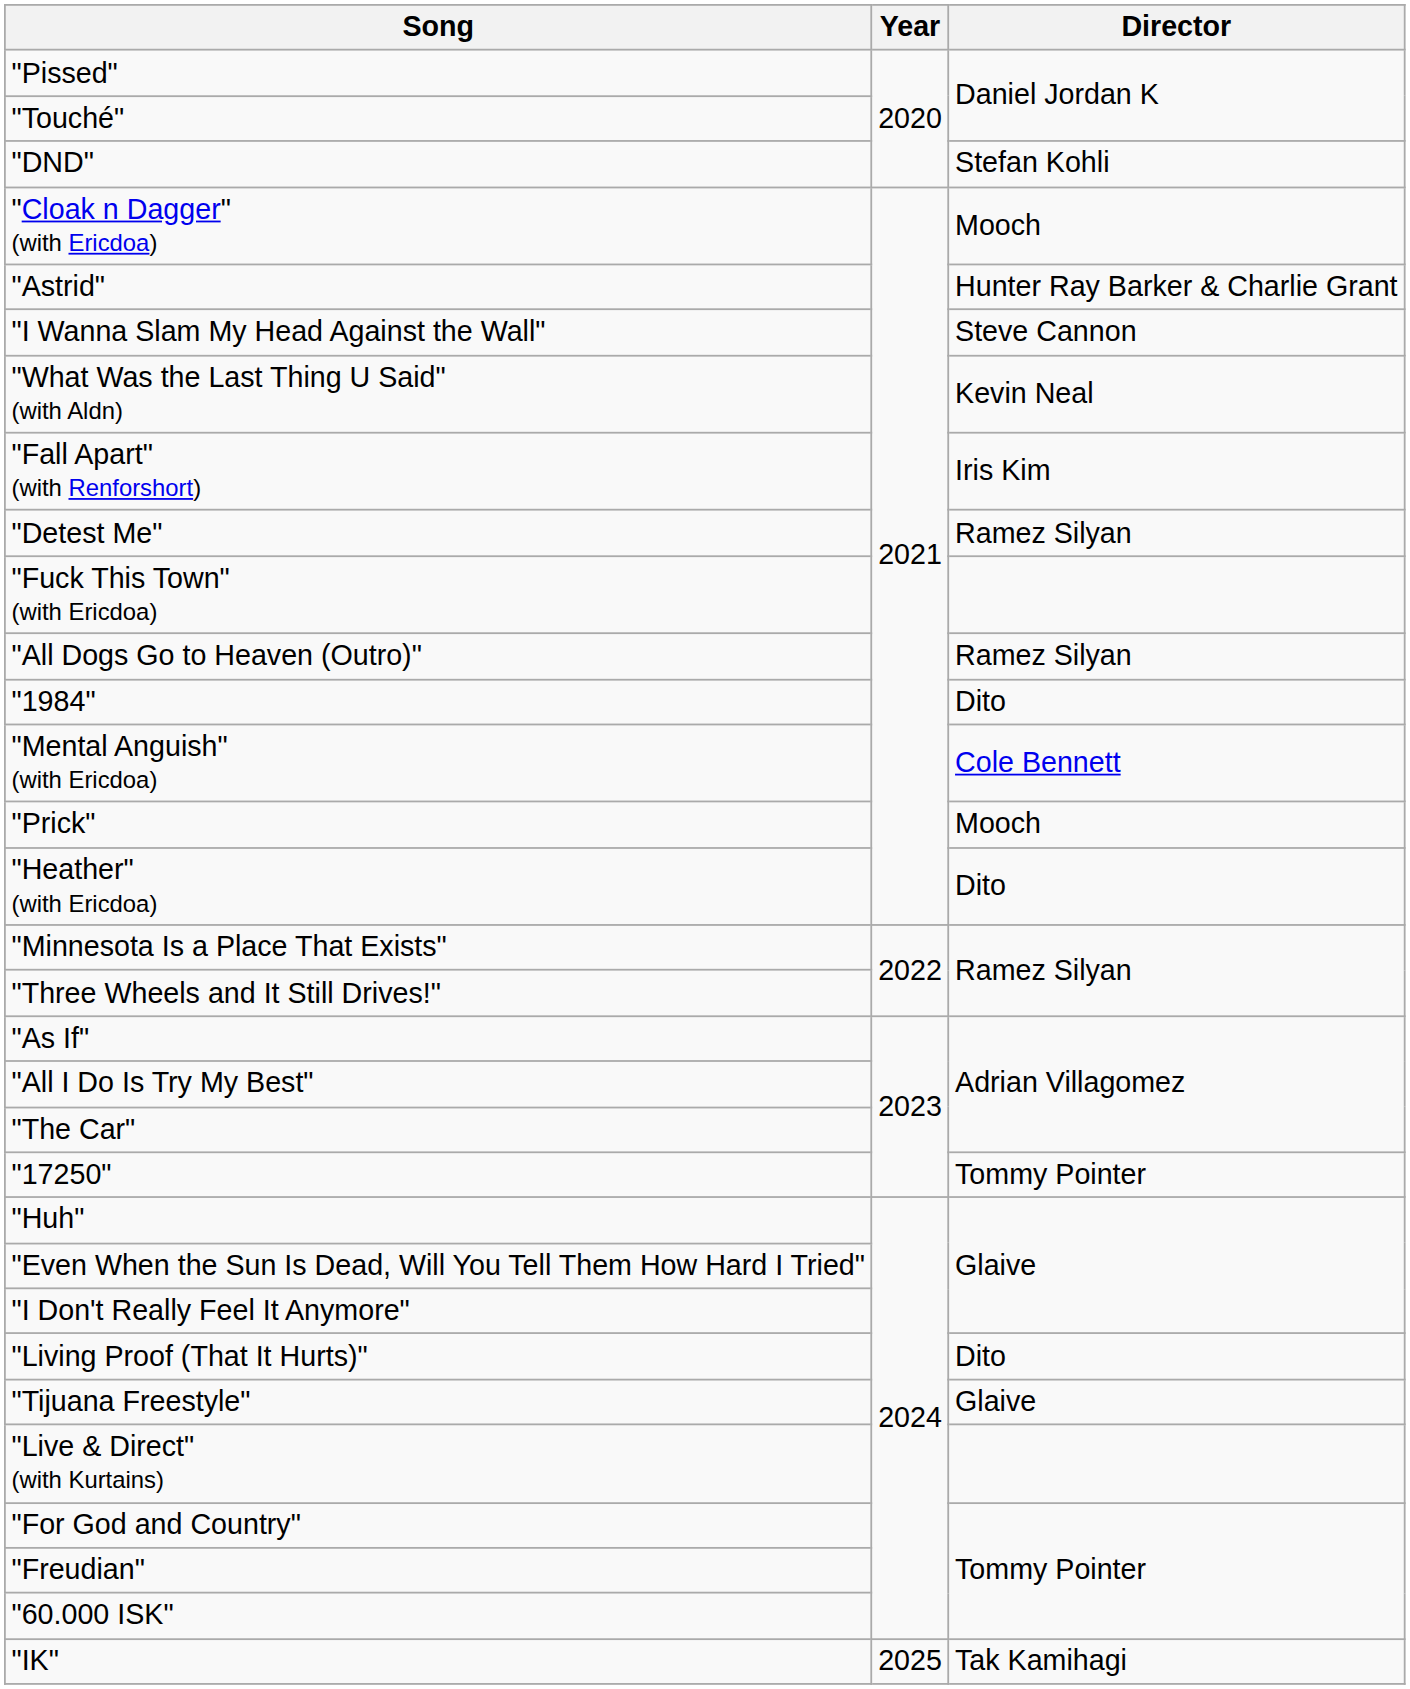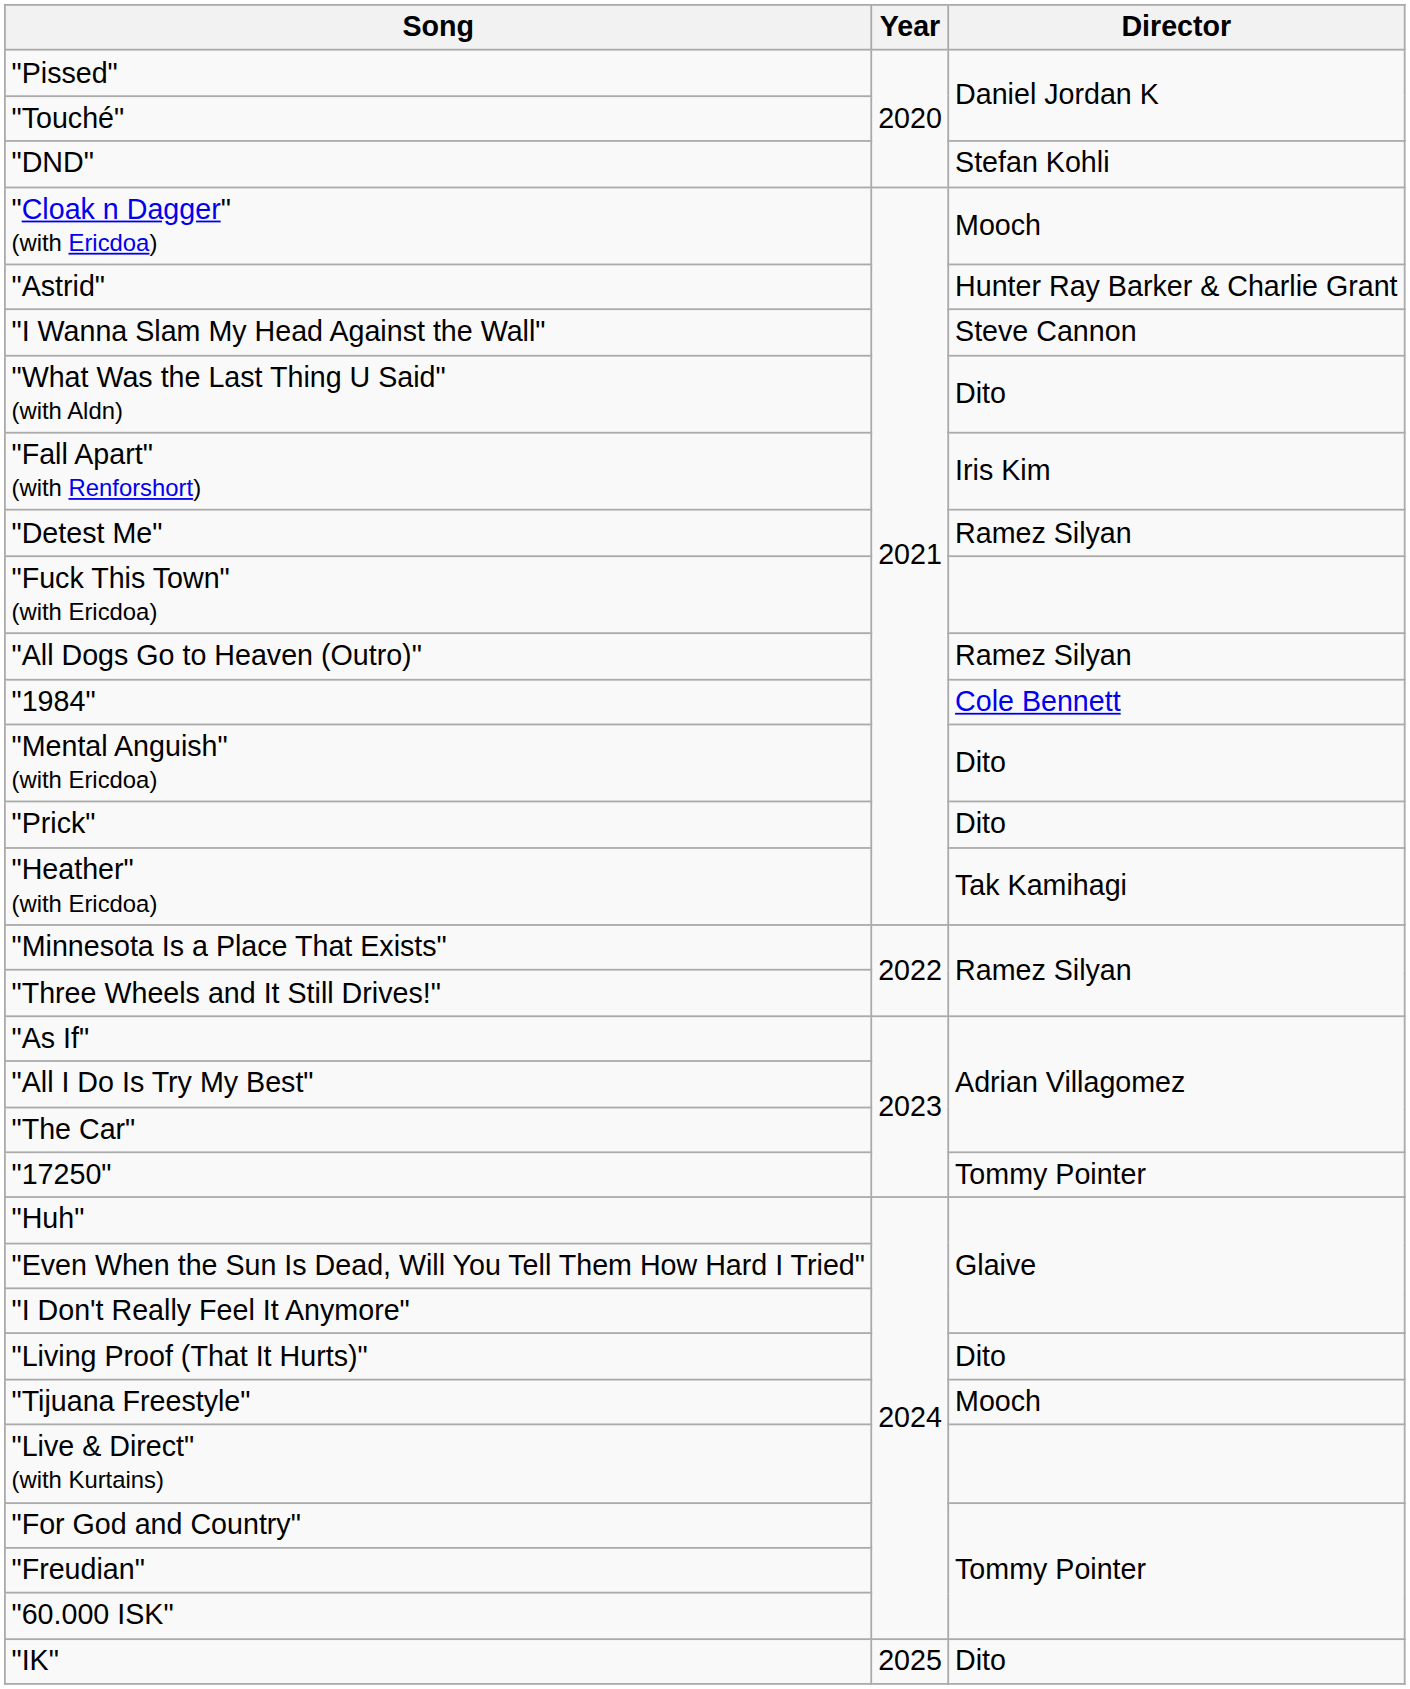 <table class="wikitable">
 <tr>
 <th>Song</th>
 <th>Year</th>
 <th>Director</th>
 </tr>
 <tr>
 <td>"Pissed"</td>
 <td rowspan="3">2020</td>
 <td rowspan="2">Daniel Jordan K</td>
 </tr>
 <tr>
 <td>"Touché"</td>
 </tr>
 <tr>
 <td>"DND"</td>
 <td>Stefan Kohli</td>
 </tr>
 <tr>
 <td>"<a href='#'>Cloak n Dagger</a>" <br><small>(with <a href='#'>Ericdoa</a>)</small></td>
 <td rowspan="12">2021</td>
 <td>Mooch</td>
 </tr>
 <tr>
 <td>"Astrid"</td>
 <td>Hunter Ray Barker & Charlie Grant</td>
 </tr>
 <tr>
 <td>"I Wanna Slam My Head Against the Wall"</td>
 <td>Steve Cannon</td>
 </tr>
 <tr>
 <td>"What Was the Last Thing U Said" <br><small>(with Aldn)</small></td>
-<td>Kevin Neal</td>
+<td>Dito</td>
 </tr>
 <tr>
 <td>"Fall Apart" <br><small>(with <a href='#'>Renforshort</a>)</small></td>
 <td>Iris Kim</td>
 </tr>
 <tr>
 <td>"Detest Me"</td>
 <td>Ramez Silyan</td>
 </tr>
 <tr>
 <td>"Fuck This Town" <br><small>(with Ericdoa)</small></td>
 <td><em></em></td>
 </tr>
 <tr>
 <td>"All Dogs Go to Heaven (Outro)"</td>
 <td>Ramez Silyan</td>
 </tr>
 <tr>
 <td>"1984"</td>
+<td><a href='#'>Cole Bennett</a></td>
+</tr>
+<tr>
+<td>"Mental Anguish" <br><small>(with Ericdoa)</small></td>
 <td>Dito</td>
 </tr>
 <tr>
-<td>"Mental Anguish" <br><small>(with Ericdoa)</small></td>
-<td><a href='#'>Cole Bennett</a></td>
-</tr>
-<tr>
 <td>"Prick"</td>
-<td>Mooch</td>
+<td>Dito</td>
 </tr>
 <tr>
 <td>"Heather" <br><small>(with Ericdoa)</small></td>
-<td>Dito</td>
+<td>Tak Kamihagi</td>
 </tr>
 <tr>
 <td>"Minnesota Is a Place That Exists"</td>
 <td rowspan="2">2022</td>
 <td rowspan="2">Ramez Silyan</td>
 </tr>
 <tr>
 <td>"Three Wheels and It Still Drives!"</td>
 </tr>
 <tr>
 <td>"As If"</td>
 <td rowspan="4">2023</td>
 <td rowspan="3">Adrian Villagomez</td>
 </tr>
 <tr>
 <td>"All I Do Is Try My Best"</td>
 </tr>
 <tr>
 <td>"The Car"</td>
 </tr>
 <tr>
 <td>"17250"</td>
 <td>Tommy Pointer</td>
 </tr>
 <tr>
 <td>"Huh"</td>
 <td rowspan="9">2024</td>
 <td rowspan="3">Glaive</td>
 </tr>
 <tr>
 <td>"Even When the Sun Is Dead, Will You Tell Them How Hard I Tried"</td>
 </tr>
 <tr>
 <td>"I Don't Really Feel It Anymore"</td>
 </tr>
 <tr>
 <td>"Living Proof (That It Hurts)"</td>
 <td>Dito</td>
 </tr>
 <tr>
 <td>"Tijuana Freestyle"</td>
-<td>Glaive</td>
+<td>Mooch</td>
 </tr>
 <tr>
 <td>"Live & Direct" <br><small>(with Kurtains)</small></td>
 <td><em></em></td>
 </tr>
 <tr>
 <td>"For God and Country"</td>
 <td rowspan="3">Tommy Pointer</td>
 </tr>
 <tr>
 <td>"Freudian"</td>
 </tr>
 <tr>
 <td>"60.000 ISK"</td>
 </tr>
 <tr>
 <td>"IK"</td>
 <td>2025</td>
-<td>Tak Kamihagi</td>
+<td>Dito</td>
 </tr>
 </table>
